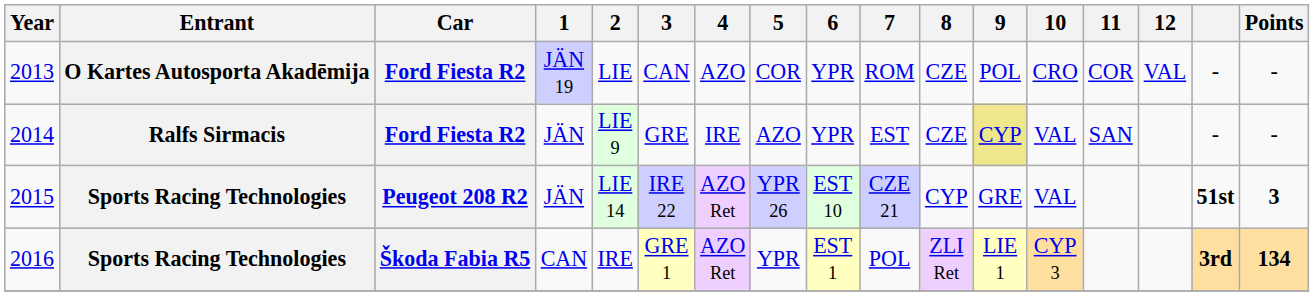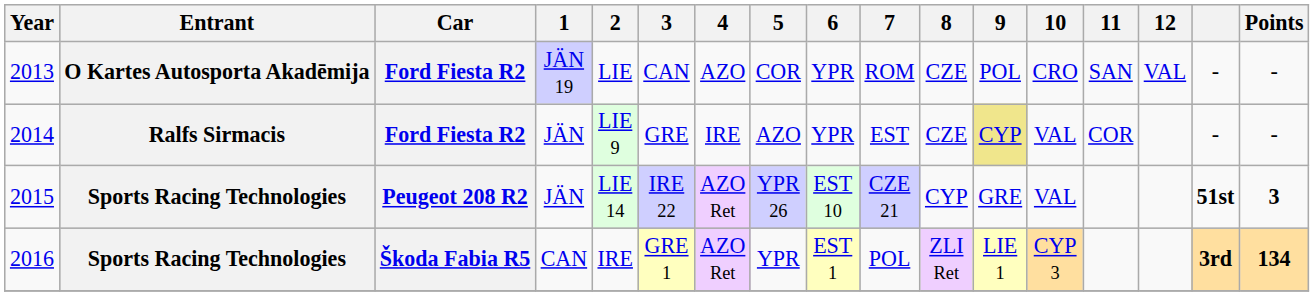 <table class="wikitable" border="1" style="text-align:center; font-size:90%;">
 <tr>
 <th>Year</th>
 <th>Entrant</th>
 <th>Car</th>
 <th>1</th>
 <th>2</th>
 <th>3</th>
 <th>4</th>
 <th>5</th>
 <th>6</th>
 <th>7</th>
 <th>8</th>
 <th>9</th>
 <th>10</th>
 <th>11</th>
 <th>12</th>
 <th></th>
 <th>Points</th>
 </tr>
 <tr>
 <td><a href='#'>2013</a></td>
 <th>O Kartes Autosporta Akadēmija</th>
 <th><a href='#'>Ford Fiesta R2</a></th>
 <td style="background:#CFCFFF;"><a href='#'>JÄN</a><br><small>19</small></td>
 <td><a href='#'>LIE</a></td>
 <td><a href='#'>CAN</a></td>
 <td><a href='#'>AZO</a></td>
 <td><a href='#'>COR</a></td>
 <td><a href='#'>YPR</a></td>
 <td><a href='#'>ROM</a></td>
 <td><a href='#'>CZE</a></td>
 <td><a href='#'>POL</a></td>
 <td><a href='#'>CRO</a></td>
-<td><a href='#'>COR</a></td>
+<td><a href='#'>SAN</a></td>
 <td><a href='#'>VAL</a></td>
 <td>-</td>
 <td>-</td>
 </tr>
 <tr>
 <td><a href='#'>2014</a></td>
 <th>Ralfs Sirmacis</th>
 <th><a href='#'>Ford Fiesta R2</a></th>
 <td><a href='#'>JÄN</a></td>
 <td style="background:#DFFFDF;"><a href='#'>LIE</a><br><small>9</small></td>
 <td><a href='#'>GRE</a></td>
 <td><a href='#'>IRE</a></td>
 <td><a href='#'>AZO</a></td>
 <td><a href='#'>YPR</a></td>
 <td><a href='#'>EST</a></td>
 <td><a href='#'>CZE</a></td>
 <td style="background: khaki;"><a href='#'>CYP</a></td>
 <td><a href='#'>VAL</a></td>
-<td><a href='#'>SAN</a></td>
+<td><a href='#'>COR</a></td>
 <td></td>
 <td>-</td>
 <td>-</td>
 </tr>
 <tr>
 <td><a href='#'>2015</a></td>
 <th>Sports Racing Technologies</th>
 <th><a href='#'>Peugeot 208 R2</a></th>
 <td><a href='#'>JÄN</a></td>
 <td style="background:#DFFFDF;"><a href='#'>LIE</a><br><small>14</small></td>
 <td style="background:#CFCFFF;"><a href='#'>IRE</a><br><small>22</small></td>
 <td style="background:#EFCFFF;"><a href='#'>AZO</a><br><small>Ret</small></td>
 <td style="background:#CFCFFF;"><a href='#'>YPR</a><br><small>26</small></td>
 <td style="background:#DFFFDF;"><a href='#'>EST</a><br><small>10</small></td>
 <td style="background:#CFCFFF;"><a href='#'>CZE</a><br><small>21</small></td>
 <td><a href='#'>CYP</a></td>
 <td><a href='#'>GRE</a></td>
 <td><a href='#'>VAL</a></td>
 <td></td>
 <td></td>
 <td><strong>51st</strong></td>
 <td><strong>3</strong></td>
 </tr>
 <tr>
 <td><a href='#'>2016</a></td>
 <th>Sports Racing Technologies</th>
 <th><a href='#'>Škoda Fabia R5</a></th>
 <td><a href='#'>CAN</a></td>
 <td><a href='#'>IRE</a></td>
 <td style="background:#FFFFBF;"><a href='#'>GRE</a><br><small>1</small></td>
 <td style="background:#EFCFFF;"><a href='#'>AZO</a><br><small>Ret</small></td>
 <td><a href='#'>YPR</a></td>
 <td style="background:#FFFFBF;"><a href='#'>EST</a><br><small>1</small></td>
 <td><a href='#'>POL</a></td>
 <td style="background:#EFCFFF;"><a href='#'>ZLI</a><br><small>Ret</small></td>
 <td style="background:#FFFFBF;"><a href='#'>LIE</a><br><small>1</small></td>
 <td style="background:#FFDF9F;"><a href='#'>CYP</a><br><small>3</small></td>
 <td></td>
 <td></td>
 <td style="background:#FFDF9F;"><strong>3rd</strong></td>
 <td style="background:#FFDF9F;"><strong>134</strong></td>
 </tr>
 <tr>
 </tr>
 </table>
